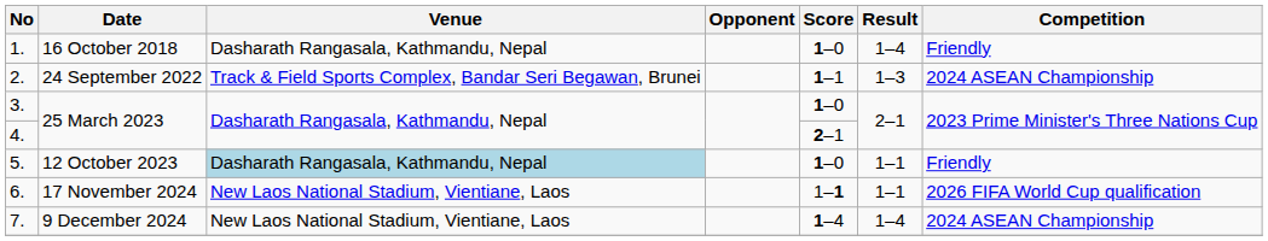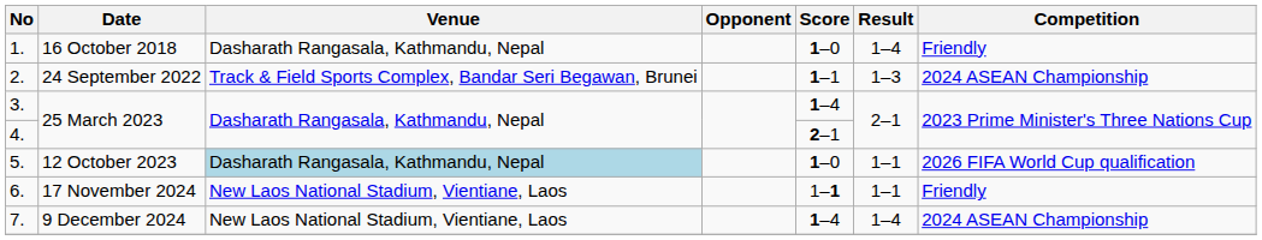 <table class="wikitable"">
 <tr>
 <th>No</th>
 <th>Date</th>
 <th>Venue</th>
 <th>Opponent</th>
 <th>Score</th>
 <th>Result</th>
 <th>Competition</th>
 </tr>
 <tr>
 <td>1.</td>
 <td>16 October 2018</td>
 <td>Dasharath Rangasala, Kathmandu, Nepal</td>
 <td></td>
 <td align=center><strong>1</strong>–0</td>
 <td align=center>1–4</td>
 <td><a href='#'>Friendly</a></td>
 </tr>
 <tr>
 <td>2.</td>
 <td>24 September 2022</td>
 <td><a href='#'>Track & Field Sports Complex</a>, <a href='#'>Bandar Seri Begawan</a>, Brunei</td>
 <td></td>
 <td align=center><strong>1</strong>–1</td>
 <td align=center>1–3</td>
 <td><a href='#'>2024 ASEAN Championship</a></td>
 </tr>
 <tr>
 <td>3.</td>
 <td rowspan=2>25 March 2023</td>
 <td rowspan=2><a href='#'>Dasharath Rangasala</a>, <a href='#'>Kathmandu</a>, Nepal</td>
 <td rowspan=2></td>
-<td align=center><strong>1</strong>–0</td>
+<td align=center><strong>1</strong>–4</td>
 <td rowspan=2 align=center>2–1</td>
 <td rowspan=2><a href='#'>2023 Prime Minister's Three Nations Cup</a></td>
 </tr>
 <tr>
 <td>4.</td>
 <td align=center><strong>2</strong>–1</td>
 </tr>
 <tr>
 <td>5.</td>
 <td>12 October 2023</td>
 <td style="background: lightblue;">Dasharath Rangasala, Kathmandu, Nepal</td>
 <td></td>
 <td align=center><strong>1</strong>–0</td>
 <td align=center>1–1</td>
-<td><a href='#'>Friendly</a></td>
+<td><a href='#'>2026 FIFA World Cup qualification</a></td>
 </tr>
 <tr>
 <td>6.</td>
 <td>17 November 2024</td>
 <td><a href='#'>New Laos National Stadium</a>, <a href='#'>Vientiane</a>, Laos</td>
 <td></td>
 <td align=center>1–<strong>1</strong></td>
 <td align=center>1–1</td>
-<td><a href='#'>2026 FIFA World Cup qualification</a></td>
+<td><a href='#'>Friendly</a></td>
 </tr>
 <tr>
 <td>7.</td>
 <td>9 December 2024</td>
 <td>New Laos National Stadium, Vientiane, Laos</td>
 <td></td>
 <td align=center><strong>1</strong>–4</td>
 <td align=center>1–4</td>
 <td><a href='#'>2024 ASEAN Championship</a></td>
 </tr>
 <tr>
 </tr>
 </table>
